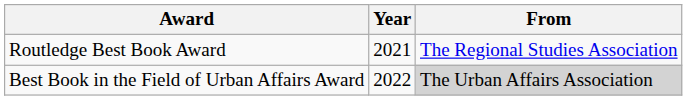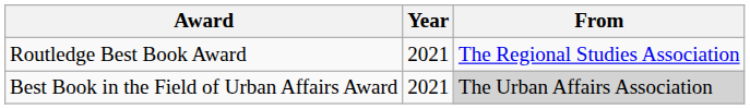 <table class="wikitable">
 <tr>
 <th>Award</th>
 <th>Year</th>
 <th>From</th>
 </tr>
 <tr>
 <td>Routledge Best Book Award</td>
 <td>2021</td>
 <td><a href='#'>The Regional Studies Association</a></td>
 </tr>
 <tr>
 <td>Best Book in the Field of Urban Affairs Award</td>
-<td>2022</td>
+<td>2021</td>
 <td style="background: lightgrey;">The Urban Affairs Association</td>
 </tr>
 </table>
